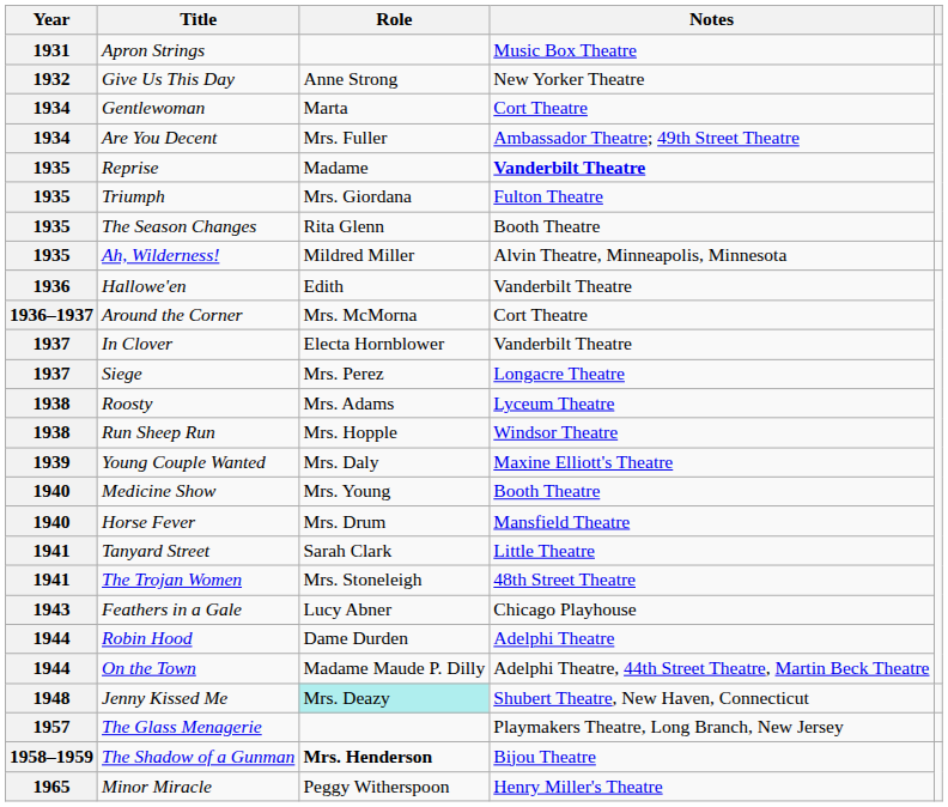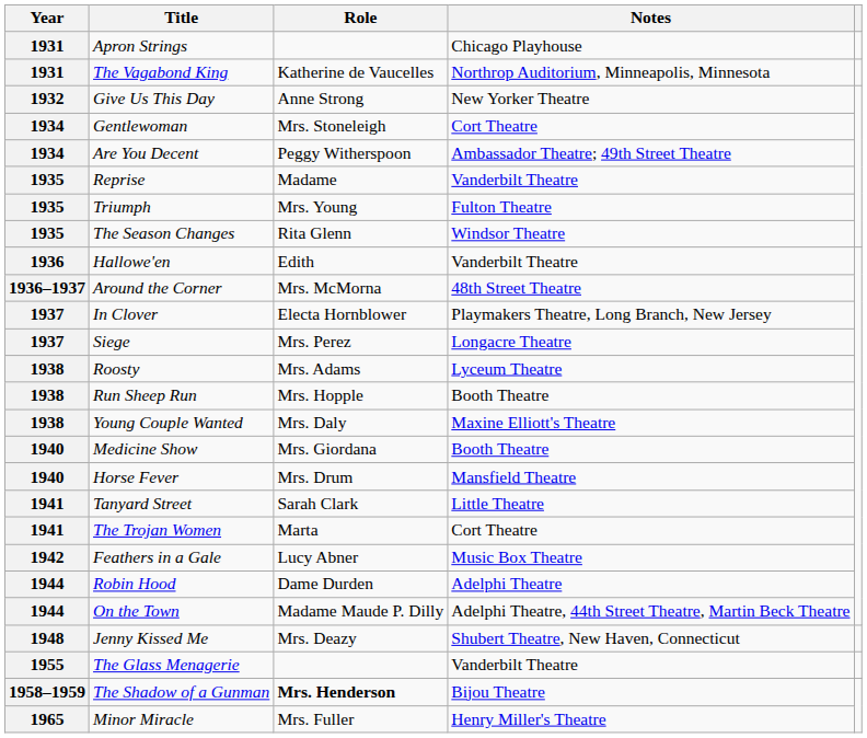 <table class="wikitable plainrowheaders sortable" style="margin-right: 0;">
 <tr>
 <th scope="col">Year</th>
 <th scope="col">Title</th>
 <th scope="col">Role</th>
 <th scope="col" class="unsortable">Notes</th>
 <th scope="col" class="unsortable"></th>
 </tr>
 <tr>
 <th scope="row">1931</th>
 <td><em>Apron Strings</em></td>
 <td></td>
-<td><a href='#'>Music Box Theatre</a></td>
+<td>Chicago Playhouse</td>
+<td style="text-align:center;"></td>
+</tr>
+<tr>
+<th scope="row">1931</th>
+<td data-sort-value="Vagabond"><em><a href='#'>The Vagabond King</a></em></td>
+<td>Katherine de Vaucelles</td>
+<td><a href='#'>Northrop Auditorium</a>, Minneapolis, Minnesota</td>
 <td style="text-align:center;"></td>
 </tr>
 <tr>
 <th scope="row">1932</th>
 <td><em>Give Us This Day</em></td>
 <td>Anne Strong</td>
 <td>New Yorker Theatre</td>
 <td rowspan="6" style="text-align:center;"><br></td>
 </tr>
 <tr>
 <th scope="row">1934</th>
 <td><em>Gentlewoman</em></td>
-<td>Marta</td>
+<td>Mrs. Stoneleigh</td>
 <td><a href='#'>Cort Theatre</a></td>
 </tr>
 <tr>
 <th scope="row">1934</th>
 <td><em>Are You Decent</em></td>
-<td>Mrs. Fuller</td>
+<td>Peggy Witherspoon</td>
 <td><a href='#'>Ambassador Theatre</a>; <a href='#'>49th Street Theatre</a></td>
 </tr>
 <tr>
 <th scope="row">1935</th>
 <td><em>Reprise</em></td>
 <td>Madame</td>
-<td><strong><a href='#'>Vanderbilt Theatre</a></strong></td>
+<td><a href='#'>Vanderbilt Theatre</a></td>
 </tr>
 <tr>
 <th scope="row">1935</th>
 <td><em>Triumph</em></td>
-<td>Mrs. Giordana</td>
+<td>Mrs. Young</td>
 <td><a href='#'>Fulton Theatre</a></td>
 </tr>
 <tr>
 <th scope="row">1935</th>
 <td data-sort-value="Season"><em>The Season Changes</em></td>
 <td>Rita Glenn</td>
-<td>Booth Theatre</td>
-</tr>
-<tr>
-<th scope="row">1935</th>
-<td><em><a href='#'>Ah, Wilderness!</a></em></td>
-<td>Mildred Miller</td>
-<td>Alvin Theatre, Minneapolis, Minnesota</td>
-<td style="text-align:center;"></td>
+<td><a href='#'>Windsor Theatre</a></td>
 </tr>
 <tr>
 <th scope="row">1936</th>
 <td><em>Hallowe'en</em></td>
 <td>Edith</td>
 <td>Vanderbilt Theatre</td>
 <td rowspan="14" style="text-align:center;"><br></td>
 </tr>
 <tr>
 <th scope="row">1936–1937</th>
 <td><em>Around the Corner</em></td>
 <td>Mrs. McMorna</td>
-<td>Cort Theatre</td>
+<td><a href='#'>48th Street Theatre</a></td>
 </tr>
 <tr>
 <th scope="row">1937</th>
 <td><em>In Clover</em></td>
 <td>Electa Hornblower</td>
-<td>Vanderbilt Theatre</td>
+<td>Playmakers Theatre, Long Branch, New Jersey</td>
 </tr>
 <tr>
 <th scope="row">1937</th>
 <td><em>Siege</em></td>
 <td>Mrs. Perez</td>
 <td><a href='#'>Longacre Theatre</a></td>
 </tr>
 <tr>
 <th scope="row">1938</th>
 <td><em>Roosty</em></td>
 <td>Mrs. Adams</td>
 <td><a href='#'>Lyceum Theatre</a></td>
 </tr>
 <tr>
 <th scope="row">1938</th>
 <td><em>Run Sheep Run</em></td>
 <td>Mrs. Hopple</td>
-<td><a href='#'>Windsor Theatre</a></td>
+<td>Booth Theatre</td>
 </tr>
 <tr>
-<th scope="row">1939</th>
+<th scope="row">1938</th>
 <td><em>Young Couple Wanted</em></td>
 <td>Mrs. Daly</td>
 <td><a href='#'>Maxine Elliott's Theatre</a></td>
 </tr>
 <tr>
 <th scope="row">1940</th>
 <td><em>Medicine Show</em></td>
-<td>Mrs. Young</td>
+<td>Mrs. Giordana</td>
 <td><a href='#'>Booth Theatre</a></td>
 </tr>
 <tr>
 <th scope="row">1940</th>
 <td><em>Horse Fever</em></td>
 <td>Mrs. Drum</td>
 <td><a href='#'>Mansfield Theatre</a></td>
 </tr>
 <tr>
 <th scope="row">1941</th>
 <td><em>Tanyard Street</em></td>
 <td>Sarah Clark</td>
 <td><a href='#'>Little Theatre</a></td>
 </tr>
 <tr>
 <th scope="row">1941</th>
 <td><em><a href='#'>The Trojan Women</a></em></td>
-<td>Mrs. Stoneleigh</td>
-<td><a href='#'>48th Street Theatre</a></td>
+<td>Marta</td>
+<td>Cort Theatre</td>
 </tr>
 <tr>
-<th scope="row">1943</th>
+<th scope="row">1942</th>
 <td><em>Feathers in a Gale</em></td>
 <td>Lucy Abner</td>
-<td>Chicago Playhouse</td>
+<td><a href='#'>Music Box Theatre</a></td>
 </tr>
 <tr>
 <th scope="row">1944</th>
 <td><em><a href='#'>Robin Hood</a></em></td>
 <td>Dame Durden</td>
 <td><a href='#'>Adelphi Theatre</a></td>
 </tr>
 <tr>
 <th scope="row">1944</th>
 <td><em><a href='#'>On the Town</a></em></td>
 <td>Madame Maude P. Dilly</td>
 <td>Adelphi Theatre, <a href='#'>44th Street Theatre</a>, <a href='#'>Martin Beck Theatre</a></td>
 </tr>
 <tr>
 <th scope="row">1948</th>
 <td><em>Jenny Kissed Me</em></td>
-<td style="background: paleturquoise;">Mrs. Deazy</td>
+<td>Mrs. Deazy</td>
 <td><a href='#'>Shubert Theatre</a>, New Haven, Connecticut</td>
 <td style="text-align:center;"></td>
 </tr>
 <tr>
-<th scope="row">1957</th>
+<th scope="row">1955</th>
 <td data-sort-value="Glass"><em><a href='#'>The Glass Menagerie</a></em></td>
 <td></td>
-<td>Playmakers Theatre, Long Branch, New Jersey</td>
+<td>Vanderbilt Theatre</td>
 <td style="text-align:center;"></td>
 </tr>
 <tr>
 <th scope="row">1958–1959</th>
 <td data-sort-value="Shadow"><em><a href='#'>The Shadow of a Gunman</a></em></td>
 <td><strong>Mrs. Henderson</strong></td>
 <td><a href='#'>Bijou Theatre</a></td>
 <td rowspan="2" style="text-align:center;"><br></td>
 </tr>
 <tr>
 <th scope="row">1965</th>
 <td><em>Minor Miracle</em></td>
-<td>Peggy Witherspoon</td>
+<td>Mrs. Fuller</td>
 <td><a href='#'>Henry Miller's Theatre</a></td>
 </tr>
 </table>
